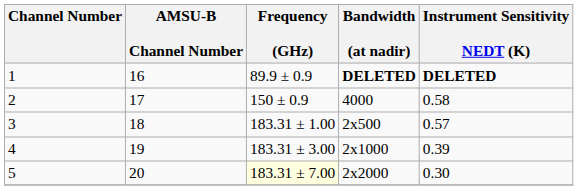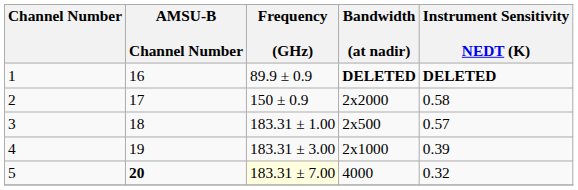 <table class="wikitable">
 <tr>
 <th valign="top">Channel Number</th>
 <th valign="top">AMSU-B<br><br>Channel Number</th>
 <th valign="top">Frequency<br><br>(GHz)<br></th>
 <th valign="top">Bandwidth<br><br>(at nadir)<br></th>
 <th valign="top">Instrument Sensitivity <br><br><a href='#'>NEDT</a> (K)<br></th>
 </tr>
 <tr>
 <td>1</td>
 <td>16</td>
 <td>89.9 ± 0.9</td>
 <td><strong>DELETED</strong></td>
 <td><strong>DELETED</strong></td>
 </tr>
 <tr>
 <td>2</td>
 <td>17</td>
 <td>150 ± 0.9</td>
-<td>4000</td>
+<td>2x2000</td>
 <td>0.58</td>
 </tr>
 <tr>
 <td>3</td>
 <td>18</td>
 <td>183.31 ± 1.00</td>
 <td>2x500</td>
 <td>0.57</td>
 </tr>
 <tr>
 <td>4</td>
 <td>19</td>
 <td>183.31 ± 3.00</td>
 <td>2x1000</td>
 <td>0.39</td>
 </tr>
 <tr>
 <td>5</td>
-<td>20</td>
+<td><strong>20</strong></td>
 <td style="background: lightyellow;">183.31 ± 7.00</td>
-<td>2x2000</td>
-<td>0.30</td>
+<td>4000</td>
+<td>0.32</td>
 </tr>
 <tr>
 </tr>
 </table>
